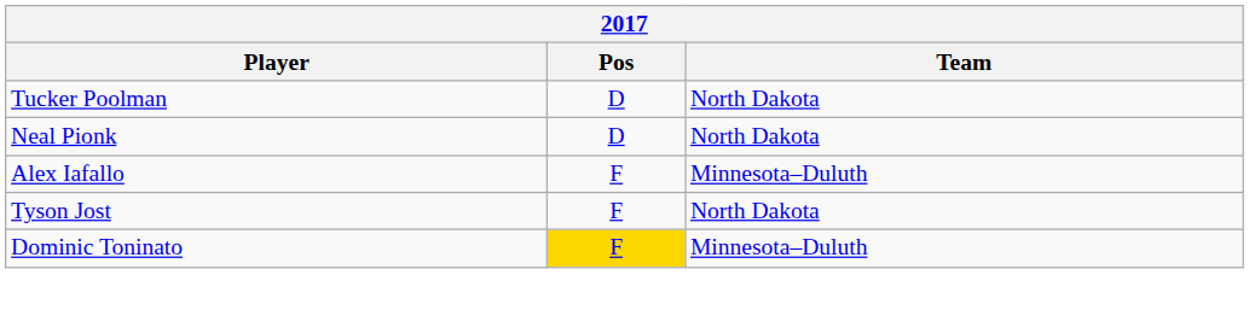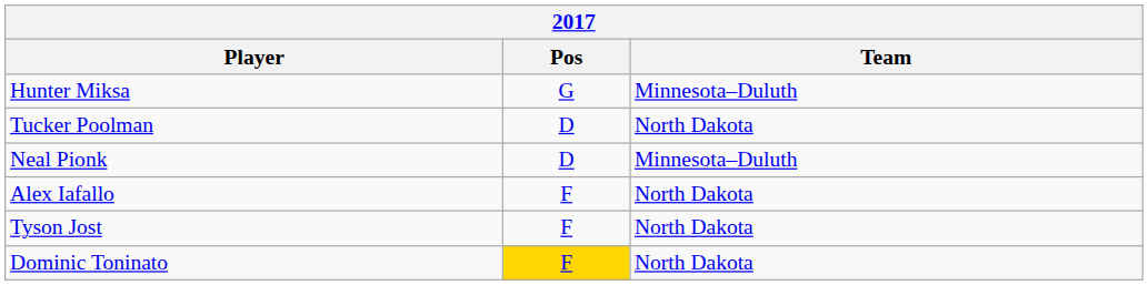 <table class="wikitable" width=95%>
 <tr>
 <th colspan=3><a href='#'>2017</a></th>
 </tr>
 <tr>
 <th>Player</th>
 <th>Pos</th>
 <th>Team</th>
 </tr>
 <tr>
+<td><a href='#'>Hunter Miksa</a></td>
+<td style="text-align:center;"><a href='#'>G</a></td>
+<td><a href='#'>Minnesota–Duluth</a></td>
+</tr>
+<tr>
 <td><a href='#'>Tucker Poolman</a></td>
 <td style="text-align:center;"><a href='#'>D</a></td>
 <td><a href='#'>North Dakota</a></td>
 </tr>
 <tr>
 <td><a href='#'>Neal Pionk</a></td>
 <td style="text-align:center;"><a href='#'>D</a></td>
-<td><a href='#'>North Dakota</a></td>
+<td><a href='#'>Minnesota–Duluth</a></td>
 </tr>
 <tr>
 <td><a href='#'>Alex Iafallo</a></td>
 <td style="text-align:center;"><a href='#'>F</a></td>
-<td><a href='#'>Minnesota–Duluth</a></td>
+<td><a href='#'>North Dakota</a></td>
 </tr>
 <tr>
 <td><a href='#'>Tyson Jost</a></td>
 <td style="text-align:center;"><a href='#'>F</a></td>
 <td><a href='#'>North Dakota</a></td>
 </tr>
 <tr>
 <td><a href='#'>Dominic Toninato</a></td>
 <td style="background: gold; text-align:center;"><a href='#'>F</a></td>
-<td><a href='#'>Minnesota–Duluth</a></td>
+<td><a href='#'>North Dakota</a></td>
 </tr>
 </table>
